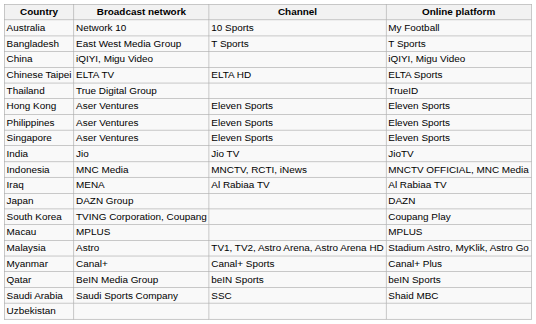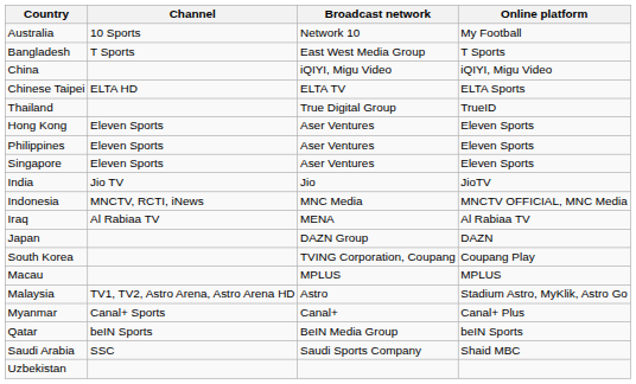 <table class="wikitable sortable">
 <tr>
 <th>Country</th>
+<th>Channel</th>
 <th>Broadcast network</th>
-<th>Channel</th>
 <th>Online platform</th>
 </tr>
 <tr>
 <td>Australia</td>
+<td>10 Sports</td>
 <td>Network 10</td>
-<td>10 Sports</td>
 <td>My Football</td>
 </tr>
 <tr>
 <td>Bangladesh</td>
+<td>T Sports</td>
 <td>East West Media Group</td>
-<td>T Sports</td>
 <td>T Sports</td>
 </tr>
 <tr>
 <td>China</td>
+<td></td>
 <td>iQIYI, Migu Video</td>
-<td></td>
 <td>iQIYI, Migu Video</td>
 </tr>
 <tr>
 <td>Chinese Taipei</td>
+<td>ELTA HD</td>
 <td>ELTA TV</td>
-<td>ELTA HD</td>
 <td>ELTA Sports</td>
 </tr>
 <tr>
 <td>Thailand</td>
+<td></td>
 <td>True Digital Group</td>
-<td></td>
 <td>TrueID</td>
 </tr>
 <tr>
 <td>Hong Kong</td>
+<td>Eleven Sports</td>
 <td>Aser Ventures</td>
-<td>Eleven Sports</td>
 <td>Eleven Sports</td>
 </tr>
 <tr>
 <td>Philippines</td>
+<td>Eleven Sports</td>
 <td>Aser Ventures</td>
-<td>Eleven Sports</td>
 <td>Eleven Sports</td>
 </tr>
 <tr>
 <td>Singapore</td>
+<td>Eleven Sports</td>
 <td>Aser Ventures</td>
-<td>Eleven Sports</td>
 <td>Eleven Sports</td>
 </tr>
 <tr>
 <td>India</td>
+<td>Jio TV</td>
 <td>Jio</td>
-<td>Jio TV</td>
 <td>JioTV</td>
 </tr>
 <tr>
 <td>Indonesia</td>
+<td>MNCTV, RCTI, iNews</td>
 <td>MNC Media</td>
-<td>MNCTV, RCTI, iNews</td>
 <td>MNCTV OFFICIAL, MNC Media</td>
 </tr>
 <tr>
 <td>Iraq</td>
+<td>Al Rabiaa TV</td>
 <td>MENA</td>
-<td>Al Rabiaa TV</td>
 <td>Al Rabiaa TV</td>
 </tr>
 <tr>
 <td>Japan</td>
+<td></td>
 <td>DAZN Group</td>
-<td></td>
 <td>DAZN</td>
 </tr>
 <tr>
 <td>South Korea</td>
+<td></td>
 <td>TVING Corporation, Coupang</td>
-<td></td>
 <td>Coupang Play</td>
 </tr>
 <tr>
 <td>Macau</td>
+<td></td>
 <td>MPLUS</td>
-<td></td>
 <td>MPLUS</td>
 </tr>
 <tr>
 <td>Malaysia</td>
+<td>TV1, TV2, Astro Arena, Astro Arena HD</td>
 <td>Astro</td>
-<td>TV1, TV2, Astro Arena, Astro Arena HD</td>
 <td>Stadium Astro, MyKlik, Astro Go</td>
 </tr>
 <tr>
 <td>Myanmar</td>
+<td>Canal+ Sports</td>
 <td>Canal+</td>
-<td>Canal+ Sports</td>
 <td>Canal+ Plus</td>
 </tr>
 <tr>
 <td>Qatar</td>
+<td>beIN Sports</td>
 <td>BeIN Media Group</td>
-<td>beIN Sports</td>
 <td>beIN Sports</td>
 </tr>
 <tr>
 <td>Saudi Arabia</td>
+<td>SSC</td>
 <td>Saudi Sports Company</td>
-<td>SSC</td>
 <td>Shaid MBC</td>
 </tr>
 <tr>
 <td>Uzbekistan</td>
 <td></td>
 <td></td>
 <td></td>
 </tr>
 </table>
